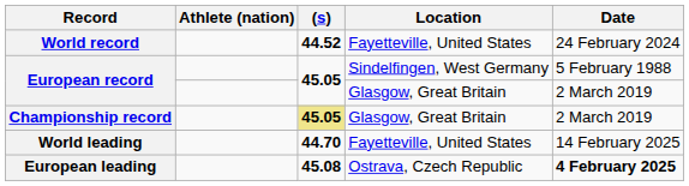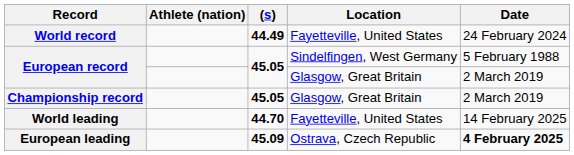 <table class="wikitable">
 <tr>
 <th scope="col">Record</th>
 <th scope="col">Athlete (nation)</th>
 <th scope="col"> (<a href='#'>s</a>)</th>
 <th scope="col">Location</th>
 <th scope="col">Date</th>
 </tr>
 <tr>
 <th scope="row"><a href='#'>World record</a></th>
 <td></td>
-<td align="center"><strong>44.52</strong></td>
+<td align="center"><strong>44.49</strong></td>
 <td><a href='#'>Fayetteville</a>, United States</td>
 <td>24 February 2024</td>
 </tr>
 <tr>
 <th rowspan="2" scope="row"><a href='#'>European record</a></th>
 <td></td>
 <td rowspan="2" align="center"><strong>45.05</strong></td>
 <td><a href='#'>Sindelfingen</a>, West Germany</td>
 <td>5 February 1988</td>
 </tr>
 <tr>
 <td></td>
 <td><a href='#'>Glasgow</a>, Great Britain</td>
 <td>2 March 2019</td>
 </tr>
 <tr>
 <th scope="row"><a href='#'>Championship record</a></th>
 <td></td>
-<td align="center" style="background: khaki;"><strong>45.05</strong></td>
+<td align="center"><strong>45.05</strong></td>
 <td><a href='#'>Glasgow</a>, Great Britain</td>
 <td>2 March 2019</td>
 </tr>
 <tr>
 <th scope="row">World leading</th>
 <td></td>
 <td align="center"><strong>44.70</strong></td>
 <td><a href='#'>Fayetteville</a>, United States</td>
 <td>14 February 2025</td>
 </tr>
 <tr>
 <th scope="row">European leading</th>
 <td></td>
-<td align="center"><strong>45.08</strong></td>
+<td align="center"><strong>45.09</strong></td>
 <td><a href='#'>Ostrava</a>, Czech Republic</td>
 <td><strong>4 February 2025</strong></td>
 </tr>
 </table>
